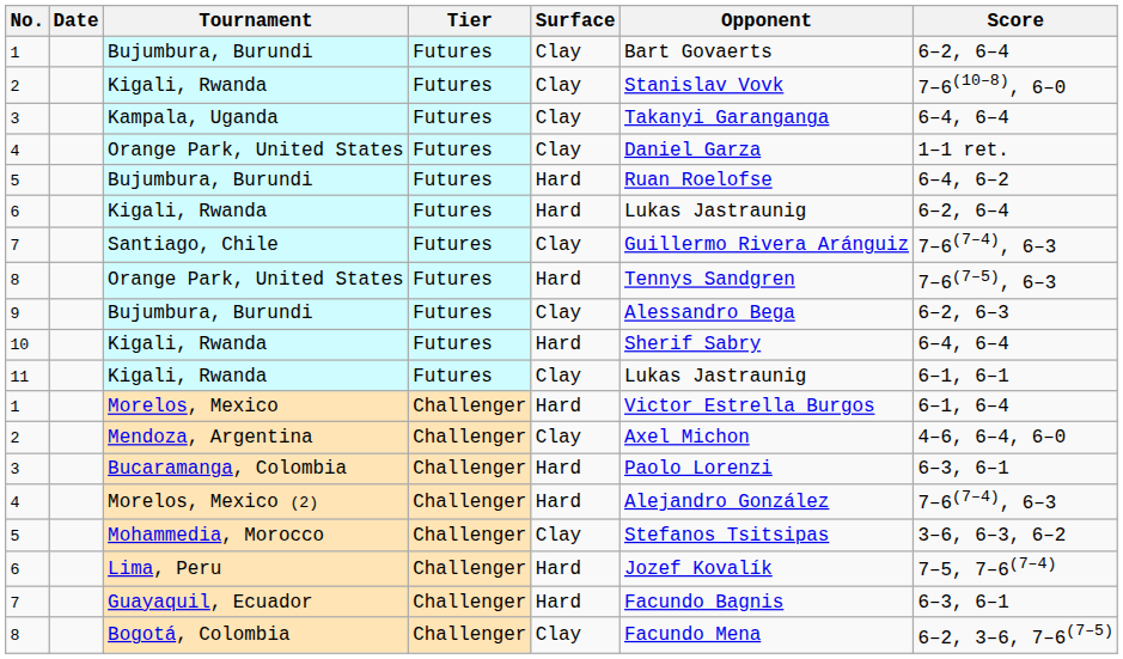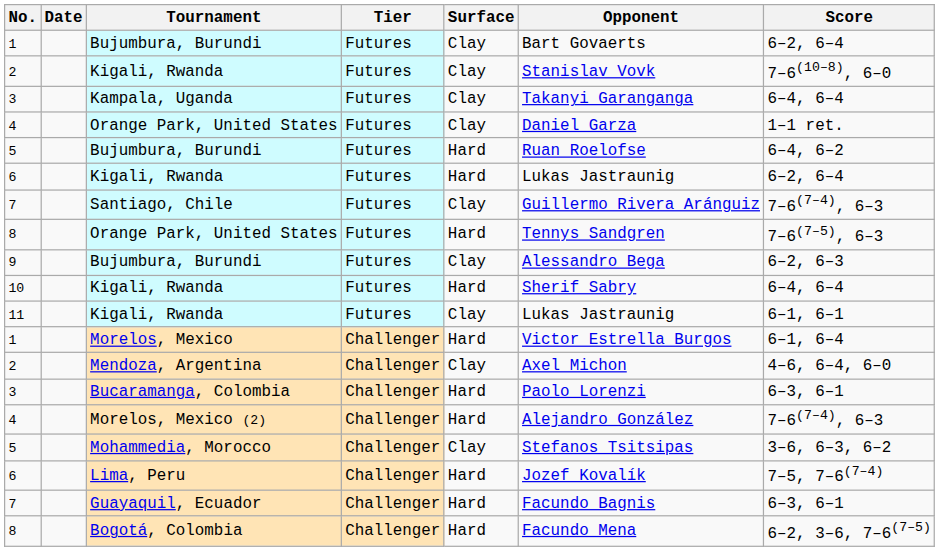 <table class="sortable wikitable nowrap">
 <tr>
 <th class="unsortable">No.</th>
 <th>Date</th>
 <th>Tournament</th>
 <th>Tier</th>
 <th>Surface</th>
 <th>Opponent</th>
 <th class="unsortable">Score</th>
 </tr>
 <tr>
 <td><small>1</small></td>
 <td></td>
 <td bgcolor=cffcff>Bujumbura, Burundi</td>
 <td bgcolor=cffcff>Futures</td>
 <td>Clay</td>
 <td> Bart Govaerts</td>
 <td>6–2, 6–4</td>
 </tr>
 <tr>
 <td><small>2</small></td>
 <td></td>
 <td bgcolor=cffcff>Kigali, Rwanda</td>
 <td bgcolor=cffcff>Futures</td>
 <td>Clay</td>
 <td> <a href='#'>Stanislav Vovk</a></td>
 <td>7–6<sup>(10–8)</sup>, 6–0</td>
 </tr>
 <tr>
 <td><small>3</small></td>
 <td></td>
 <td bgcolor=cffcff>Kampala, Uganda</td>
 <td bgcolor=cffcff>Futures</td>
 <td>Clay</td>
 <td> <a href='#'>Takanyi Garanganga</a></td>
 <td>6–4, 6–4</td>
 </tr>
 <tr>
 <td><small>4</small></td>
 <td></td>
 <td bgcolor=cffcff>Orange Park, United States</td>
 <td bgcolor=cffcff>Futures</td>
 <td>Clay</td>
 <td> <a href='#'>Daniel Garza</a></td>
 <td>1–1 ret.</td>
 </tr>
 <tr>
 <td><small>5</small></td>
 <td></td>
 <td bgcolor=cffcff>Bujumbura, Burundi</td>
 <td bgcolor=cffcff>Futures</td>
 <td>Hard</td>
 <td> <a href='#'>Ruan Roelofse</a></td>
 <td>6–4, 6–2</td>
 </tr>
 <tr>
 <td><small>6</small></td>
 <td></td>
 <td bgcolor=cffcff>Kigali, Rwanda</td>
 <td bgcolor=cffcff>Futures</td>
 <td>Hard</td>
 <td> Lukas Jastraunig</td>
 <td>6–2, 6–4</td>
 </tr>
 <tr>
 <td><small>7</small></td>
 <td></td>
 <td bgcolor=cffcff>Santiago, Chile</td>
 <td bgcolor=cffcff>Futures</td>
 <td>Clay</td>
 <td> <a href='#'>Guillermo Rivera Aránguiz</a></td>
 <td>7–6<sup>(7–4)</sup>, 6–3</td>
 </tr>
 <tr>
 <td><small>8</small></td>
 <td></td>
 <td bgcolor=cffcff>Orange Park, United States</td>
 <td bgcolor=cffcff>Futures</td>
 <td>Hard</td>
 <td> <a href='#'>Tennys Sandgren</a></td>
 <td>7–6<sup>(7–5)</sup>, 6–3</td>
 </tr>
 <tr>
 <td><small>9</small></td>
 <td></td>
 <td bgcolor=cffcff>Bujumbura, Burundi</td>
 <td bgcolor=cffcff>Futures</td>
 <td>Clay</td>
 <td> <a href='#'>Alessandro Bega</a></td>
 <td>6–2, 6–3</td>
 </tr>
 <tr>
 <td><small>10</small></td>
 <td></td>
 <td bgcolor=cffcff>Kigali, Rwanda</td>
 <td bgcolor=cffcff>Futures</td>
 <td>Hard</td>
 <td> <a href='#'>Sherif Sabry</a></td>
 <td>6–4, 6–4</td>
 </tr>
 <tr>
 <td><small>11</small></td>
 <td></td>
 <td bgcolor=cffcff>Kigali, Rwanda</td>
 <td bgcolor=cffcff>Futures</td>
 <td>Clay</td>
 <td> Lukas Jastraunig</td>
 <td>6–1, 6–1</td>
 </tr>
 <tr>
 <td><small>1</small></td>
 <td><a href='#'></a></td>
 <td bgcolor=moccasin><a href='#'>Morelos</a>, Mexico</td>
 <td bgcolor=moccasin>Challenger</td>
 <td>Hard</td>
 <td> <a href='#'>Victor Estrella Burgos</a></td>
 <td>6–1, 6–4</td>
 </tr>
 <tr>
 <td><small>2</small></td>
 <td><a href='#'></a></td>
 <td bgcolor=moccasin><a href='#'>Mendoza</a>, Argentina</td>
 <td bgcolor=moccasin>Challenger</td>
 <td>Clay</td>
 <td> <a href='#'>Axel Michon</a></td>
 <td>4–6, 6–4, 6–0</td>
 </tr>
 <tr>
 <td><small>3</small></td>
 <td><a href='#'></a></td>
 <td bgcolor=moccasin><a href='#'>Bucaramanga</a>, Colombia</td>
 <td bgcolor=moccasin>Challenger</td>
 <td>Hard</td>
 <td> <a href='#'>Paolo Lorenzi</a></td>
 <td>6–3, 6–1</td>
 </tr>
 <tr>
 <td><small>4</small></td>
 <td><a href='#'></a></td>
 <td bgcolor=moccasin>Morelos, Mexico <small>(2)</small></td>
 <td bgcolor=moccasin>Challenger</td>
 <td>Hard</td>
 <td> <a href='#'>Alejandro González</a></td>
 <td>7–6<sup>(7–4)</sup>, 6–3</td>
 </tr>
 <tr>
 <td><small>5</small></td>
 <td><a href='#'></a></td>
 <td bgcolor=moccasin><a href='#'>Mohammedia</a>, Morocco</td>
 <td bgcolor=moccasin>Challenger</td>
 <td>Clay</td>
 <td> <a href='#'>Stefanos Tsitsipas</a></td>
 <td>3–6, 6–3, 6–2</td>
 </tr>
 <tr>
 <td><small>6</small></td>
 <td><a href='#'></a></td>
 <td bgcolor=moccasin><a href='#'>Lima</a>, Peru</td>
 <td bgcolor=moccasin>Challenger</td>
 <td>Hard</td>
 <td> <a href='#'>Jozef Kovalík</a></td>
 <td>7–5, 7–6<sup>(7–4)</sup></td>
 </tr>
 <tr>
 <td><small>7</small></td>
 <td><a href='#'></a></td>
 <td bgcolor=moccasin><a href='#'>Guayaquil</a>, Ecuador</td>
 <td bgcolor=moccasin>Challenger</td>
 <td>Hard</td>
 <td> <a href='#'>Facundo Bagnis</a></td>
 <td>6–3, 6–1</td>
 </tr>
 <tr>
 <td><small>8</small></td>
 <td><a href='#'></a></td>
 <td bgcolor=moccasin><a href='#'>Bogotá</a>, Colombia</td>
 <td bgcolor=moccasin>Challenger</td>
-<td>Clay</td>
+<td>Hard</td>
 <td> <a href='#'>Facundo Mena</a></td>
 <td>6–2, 3–6, 7–6<sup>(7–5)</sup></td>
 </tr>
 </table>
